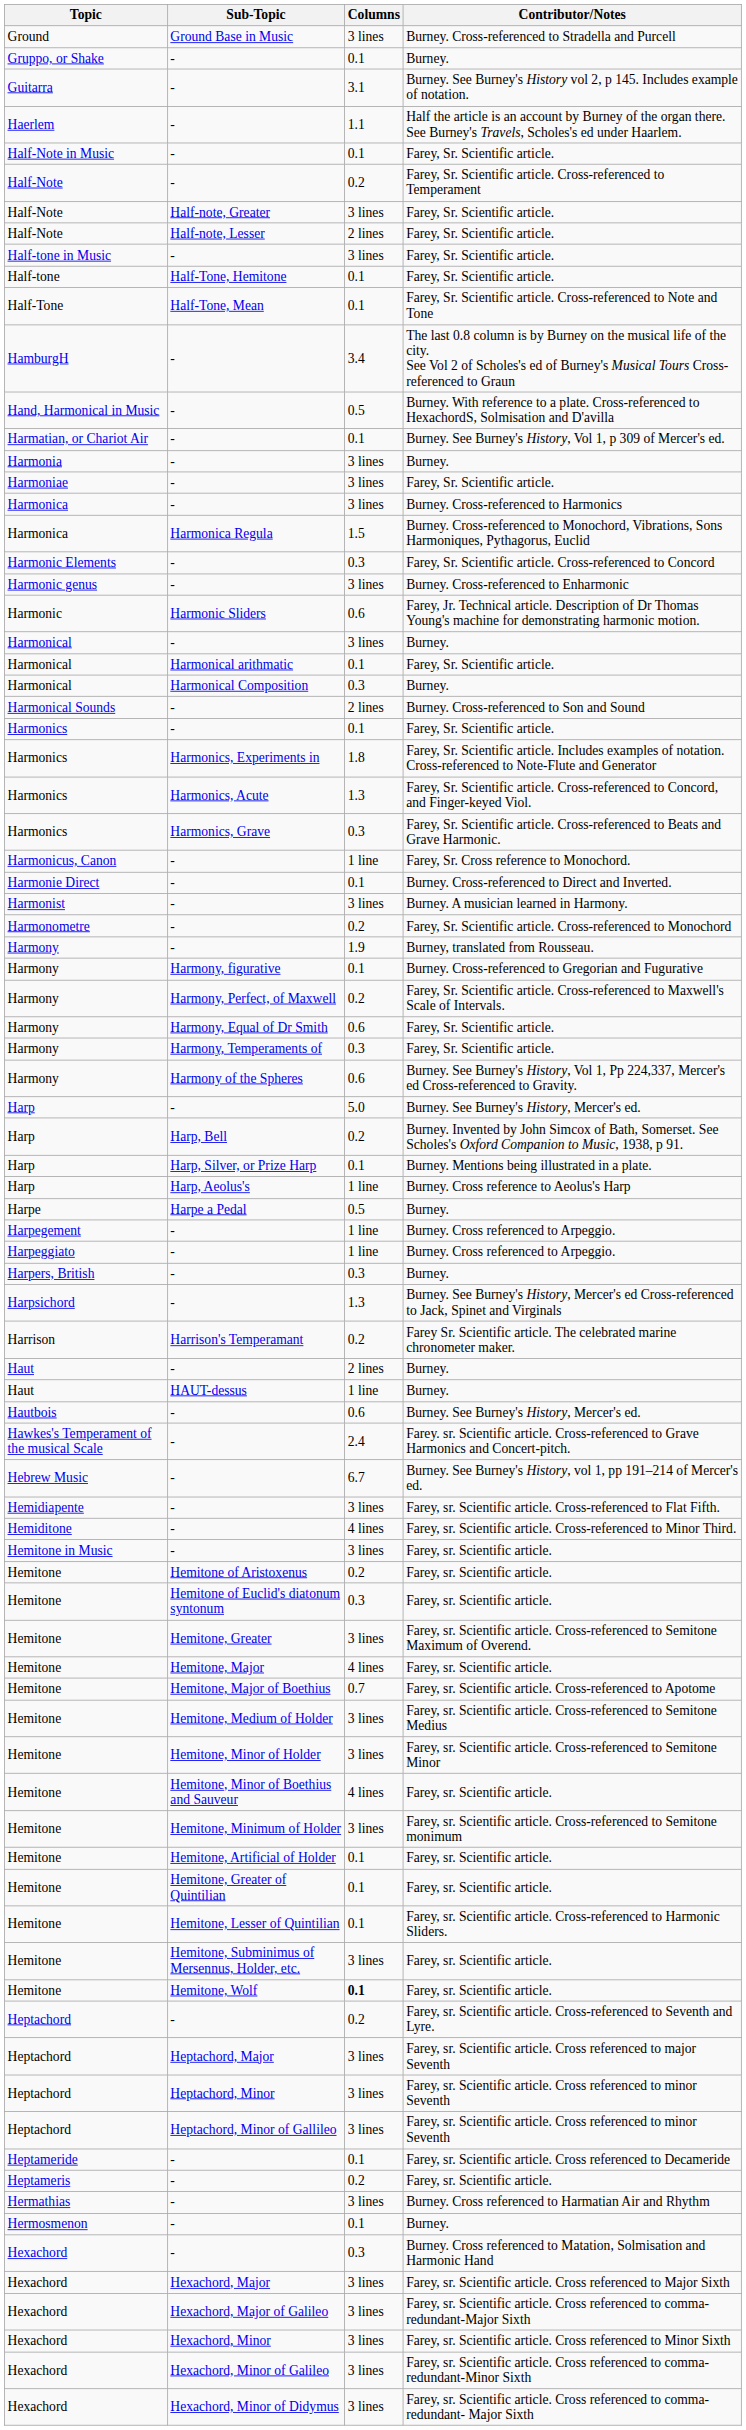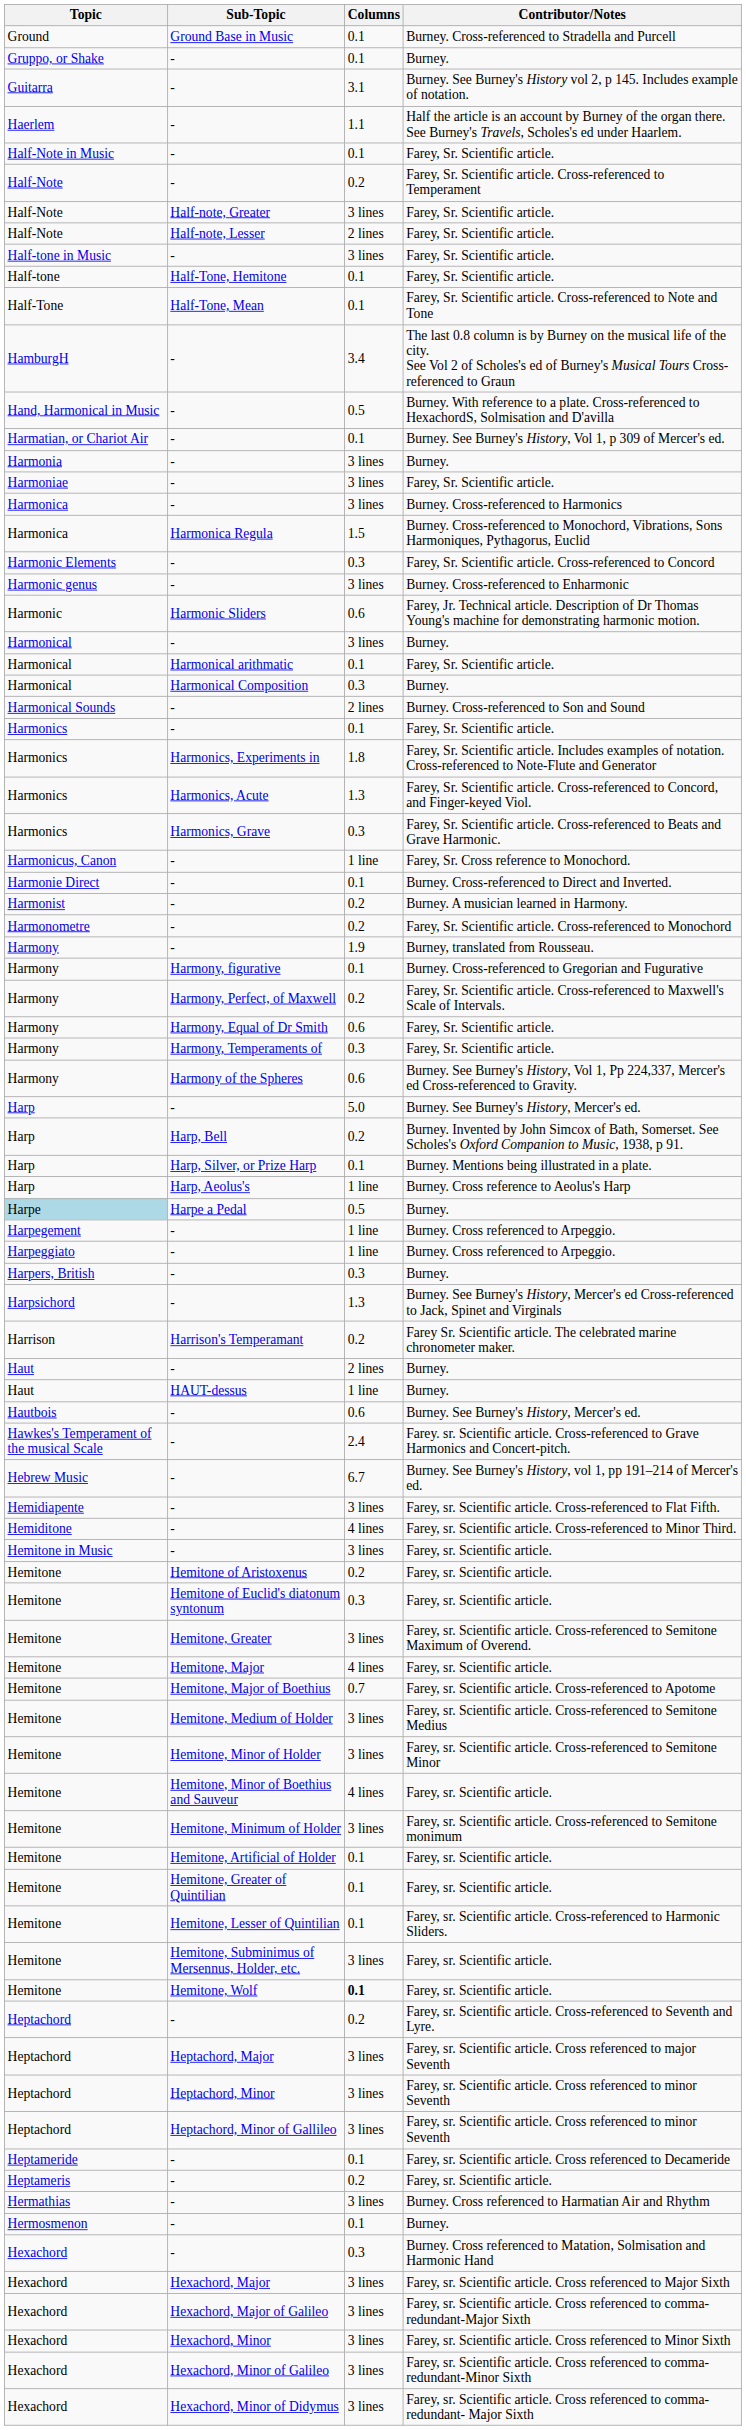 <table class="wikitable">
 <tr>
 <th>Topic</th>
 <th>Sub-Topic</th>
 <th>Columns</th>
 <th>Contributor/Notes</th>
 </tr>
 <tr>
 <td>Ground</td>
 <td><a href='#'>Ground Base in Music</a></td>
-<td>3 lines</td>
+<td>0.1</td>
 <td>Burney. Cross-referenced to Stradella and Purcell</td>
 </tr>
 <tr>
 <td><a href='#'>Gruppo, or Shake</a></td>
 <td>-</td>
 <td>0.1</td>
 <td>Burney.</td>
 </tr>
 <tr>
 <td><a href='#'>Guitarra</a></td>
 <td>-</td>
 <td>3.1</td>
 <td>Burney. See Burney's <em>History</em> vol 2, p 145. Includes example of notation.</td>
 </tr>
 <tr>
 <td><a href='#'>Haerlem</a></td>
 <td>-</td>
 <td>1.1</td>
 <td>Half the article is an account by Burney of the organ there.<br>See Burney's <em>Travels</em>, Scholes's ed under Haarlem.</td>
 </tr>
 <tr>
 <td><a href='#'>Half-Note in Music</a></td>
 <td>-</td>
 <td>0.1</td>
 <td>Farey, Sr. Scientific article.</td>
 </tr>
 <tr>
 <td><a href='#'>Half-Note</a></td>
 <td>-</td>
 <td>0.2</td>
 <td>Farey, Sr. Scientific article. Cross-referenced to Temperament</td>
 </tr>
 <tr>
 <td>Half-Note</td>
 <td><a href='#'>Half-note, Greater</a></td>
 <td>3 lines</td>
 <td>Farey, Sr. Scientific article.</td>
 </tr>
 <tr>
 <td>Half-Note</td>
 <td><a href='#'>Half-note, Lesser</a></td>
 <td>2 lines</td>
 <td>Farey, Sr. Scientific article.</td>
 </tr>
 <tr>
 <td><a href='#'>Half-tone in Music</a></td>
 <td>-</td>
 <td>3 lines</td>
 <td>Farey, Sr. Scientific article.</td>
 </tr>
 <tr>
 <td>Half-tone</td>
 <td><a href='#'>Half-Tone, Hemitone</a></td>
 <td>0.1</td>
 <td>Farey, Sr. Scientific article.</td>
 </tr>
 <tr>
 <td>Half-Tone</td>
 <td><a href='#'>Half-Tone, Mean</a></td>
 <td>0.1</td>
 <td>Farey, Sr. Scientific article. Cross-referenced to Note and Tone</td>
 </tr>
 <tr>
 <td><a href='#'>HamburgH</a></td>
 <td>-</td>
 <td>3.4</td>
 <td>The last 0.8 column is by Burney on the musical life of the city.<br>See Vol 2 of Scholes's ed of Burney's <em>Musical Tours</em> Cross-referenced to Graun</td>
 </tr>
 <tr>
 <td><a href='#'>Hand, Harmonical in Music</a></td>
 <td>-</td>
 <td>0.5</td>
 <td>Burney. With reference to a plate. Cross-referenced to HexachordS, Solmisation and D'avilla</td>
 </tr>
 <tr>
 <td><a href='#'>Harmatian, or Chariot Air</a></td>
 <td>-</td>
 <td>0.1</td>
 <td>Burney. See Burney's <em>History</em>, Vol 1, p 309 of Mercer's ed.</td>
 </tr>
 <tr>
 <td><a href='#'>Harmonia</a></td>
 <td>-</td>
 <td>3 lines</td>
 <td>Burney.</td>
 </tr>
 <tr>
 <td><a href='#'>Harmoniae</a></td>
 <td>-</td>
 <td>3 lines</td>
 <td>Farey, Sr. Scientific article.</td>
 </tr>
 <tr>
 <td><a href='#'>Harmonica</a></td>
 <td>-</td>
 <td>3 lines</td>
 <td>Burney. Cross-referenced to Harmonics</td>
 </tr>
 <tr>
 <td>Harmonica</td>
 <td><a href='#'>Harmonica Regula</a></td>
 <td>1.5</td>
 <td>Burney. Cross-referenced to Monochord, Vibrations, Sons Harmoniques, Pythagorus, Euclid</td>
 </tr>
 <tr>
 <td><a href='#'>Harmonic Elements</a></td>
 <td>-</td>
 <td>0.3</td>
 <td>Farey, Sr. Scientific article. Cross-referenced to Concord</td>
 </tr>
 <tr>
 <td><a href='#'>Harmonic genus</a></td>
 <td>-</td>
 <td>3 lines</td>
 <td>Burney. Cross-referenced to Enharmonic</td>
 </tr>
 <tr>
 <td>Harmonic</td>
 <td><a href='#'>Harmonic Sliders</a></td>
 <td>0.6</td>
 <td>Farey, Jr. Technical article. Description of Dr Thomas Young's machine for demonstrating harmonic motion.</td>
 </tr>
 <tr>
 <td><a href='#'>Harmonical</a></td>
 <td>-</td>
 <td>3 lines</td>
 <td>Burney.</td>
 </tr>
 <tr>
 <td>Harmonical</td>
 <td><a href='#'>Harmonical arithmatic</a></td>
 <td>0.1</td>
 <td>Farey, Sr. Scientific article.</td>
 </tr>
 <tr>
 <td>Harmonical</td>
 <td><a href='#'>Harmonical Composition</a></td>
 <td>0.3</td>
 <td>Burney.</td>
 </tr>
 <tr>
 <td><a href='#'>Harmonical Sounds</a></td>
 <td>-</td>
 <td>2 lines</td>
 <td>Burney. Cross-referenced to Son and Sound</td>
 </tr>
 <tr>
 <td><a href='#'>Harmonics</a></td>
 <td>-</td>
 <td>0.1</td>
 <td>Farey, Sr. Scientific article.</td>
 </tr>
 <tr>
 <td>Harmonics</td>
 <td><a href='#'>Harmonics, Experiments in</a></td>
 <td>1.8</td>
 <td>Farey, Sr. Scientific article. Includes examples of notation. Cross-referenced to Note-Flute and Generator</td>
 </tr>
 <tr>
 <td>Harmonics</td>
 <td><a href='#'>Harmonics, Acute</a></td>
 <td>1.3</td>
 <td>Farey, Sr. Scientific article. Cross-referenced to Concord, and Finger-keyed Viol.</td>
 </tr>
 <tr>
 <td>Harmonics</td>
 <td><a href='#'>Harmonics, Grave</a></td>
 <td>0.3</td>
 <td>Farey, Sr. Scientific article. Cross-referenced to Beats and Grave Harmonic.</td>
 </tr>
 <tr>
 <td><a href='#'>Harmonicus, Canon</a></td>
 <td>-</td>
 <td>1 line</td>
 <td>Farey, Sr. Cross reference to Monochord.</td>
 </tr>
 <tr>
 <td><a href='#'>Harmonie Direct</a></td>
 <td>-</td>
 <td>0.1</td>
 <td>Burney. Cross-referenced to Direct and Inverted.</td>
 </tr>
 <tr>
 <td><a href='#'>Harmonist</a></td>
 <td>-</td>
-<td>3 lines</td>
+<td>0.2</td>
 <td>Burney. A musician learned in Harmony.</td>
 </tr>
 <tr>
 <td><a href='#'>Harmonometre</a></td>
 <td>-</td>
 <td>0.2</td>
 <td>Farey, Sr. Scientific article. Cross-referenced to Monochord</td>
 </tr>
 <tr>
 <td><a href='#'>Harmony</a></td>
 <td>-</td>
 <td>1.9</td>
 <td>Burney, translated from Rousseau.</td>
 </tr>
 <tr>
 <td>Harmony</td>
 <td><a href='#'>Harmony, figurative</a></td>
 <td>0.1</td>
 <td>Burney. Cross-referenced to Gregorian and Fugurative</td>
 </tr>
 <tr>
 <td>Harmony</td>
 <td><a href='#'>Harmony, Perfect, of Maxwell</a></td>
 <td>0.2</td>
 <td>Farey, Sr. Scientific article. Cross-referenced to Maxwell's Scale of Intervals.</td>
 </tr>
 <tr>
 <td>Harmony</td>
 <td><a href='#'>Harmony, Equal of Dr Smith</a></td>
 <td>0.6</td>
 <td>Farey, Sr. Scientific article.</td>
 </tr>
 <tr>
 <td>Harmony</td>
 <td><a href='#'>Harmony, Temperaments of</a></td>
 <td>0.3</td>
 <td>Farey, Sr. Scientific article.</td>
 </tr>
 <tr>
 <td>Harmony</td>
 <td><a href='#'>Harmony of the Spheres</a></td>
 <td>0.6</td>
 <td>Burney. See Burney's <em>History</em>, Vol 1, Pp 224,337, Mercer's ed Cross-referenced to Gravity.</td>
 </tr>
 <tr>
 <td><a href='#'>Harp</a></td>
 <td>-</td>
 <td>5.0</td>
 <td>Burney. See Burney's <em>History</em>, Mercer's ed.</td>
 </tr>
 <tr>
 <td>Harp</td>
 <td><a href='#'>Harp, Bell</a></td>
 <td>0.2</td>
 <td>Burney. Invented by John Simcox of Bath, Somerset. See Scholes's <em>Oxford Companion to Music</em>, 1938, p 91.</td>
 </tr>
 <tr>
 <td>Harp</td>
 <td><a href='#'>Harp, Silver, or Prize Harp</a></td>
 <td>0.1</td>
 <td>Burney. Mentions being illustrated in a plate.</td>
 </tr>
 <tr>
 <td>Harp</td>
 <td><a href='#'>Harp, Aeolus's</a></td>
 <td>1 line</td>
 <td>Burney. Cross reference to Aeolus's Harp</td>
 </tr>
 <tr>
-<td>Harpe</td>
+<td style="background: lightblue;">Harpe</td>
 <td><a href='#'>Harpe a Pedal</a></td>
 <td>0.5</td>
 <td>Burney.</td>
 </tr>
 <tr>
 <td><a href='#'>Harpegement</a></td>
 <td>-</td>
 <td>1 line</td>
 <td>Burney. Cross referenced to Arpeggio.</td>
 </tr>
 <tr>
 <td><a href='#'>Harpeggiato</a></td>
 <td>-</td>
 <td>1 line</td>
 <td>Burney. Cross referenced to Arpeggio.</td>
 </tr>
 <tr>
 <td><a href='#'>Harpers, British</a></td>
 <td>-</td>
 <td>0.3</td>
 <td>Burney.</td>
 </tr>
 <tr>
 <td><a href='#'>Harpsichord</a></td>
 <td>-</td>
 <td>1.3</td>
 <td>Burney. See Burney's <em>History</em>, Mercer's ed Cross-referenced to Jack, Spinet and Virginals</td>
 </tr>
 <tr>
 <td>Harrison</td>
 <td><a href='#'>Harrison's Temperamant</a></td>
 <td>0.2</td>
 <td>Farey Sr. Scientific article. The celebrated marine chronometer maker.</td>
 </tr>
 <tr>
 <td><a href='#'>Haut</a></td>
 <td>-</td>
 <td>2 lines</td>
 <td>Burney.</td>
 </tr>
 <tr>
 <td>Haut</td>
 <td><a href='#'>HAUT-dessus</a></td>
 <td>1 line</td>
 <td>Burney.</td>
 </tr>
 <tr>
 <td><a href='#'>Hautbois</a></td>
 <td>-</td>
 <td>0.6</td>
 <td>Burney. See Burney's <em>History</em>, Mercer's ed.</td>
 </tr>
 <tr>
 <td><a href='#'>Hawkes's Temperament of the musical Scale</a></td>
 <td>-</td>
 <td>2.4</td>
 <td>Farey. sr. Scientific article. Cross-referenced to Grave Harmonics and Concert-pitch.</td>
 </tr>
 <tr>
 <td><a href='#'>Hebrew Music</a></td>
 <td>-</td>
 <td>6.7</td>
 <td>Burney. See Burney's <em>History</em>, vol 1, pp 191–214 of Mercer's ed.</td>
 </tr>
 <tr>
 <td><a href='#'>Hemidiapente</a></td>
 <td>-</td>
 <td>3 lines</td>
 <td>Farey, sr. Scientific article. Cross-referenced to Flat Fifth.</td>
 </tr>
 <tr>
 <td><a href='#'>Hemiditone</a></td>
 <td>-</td>
 <td>4 lines</td>
 <td>Farey, sr. Scientific article. Cross-referenced to Minor Third.</td>
 </tr>
 <tr>
 <td><a href='#'>Hemitone in Music</a></td>
 <td>-</td>
 <td>3 lines</td>
 <td>Farey, sr. Scientific article.</td>
 </tr>
 <tr>
 <td>Hemitone</td>
 <td><a href='#'>Hemitone of Aristoxenus</a></td>
 <td>0.2</td>
 <td>Farey, sr. Scientific article.</td>
 </tr>
 <tr>
 <td>Hemitone</td>
 <td><a href='#'>Hemitone of Euclid's diatonum syntonum</a></td>
 <td>0.3</td>
 <td>Farey, sr. Scientific article.</td>
 </tr>
 <tr>
 <td>Hemitone</td>
 <td><a href='#'>Hemitone, Greater</a></td>
 <td>3 lines</td>
 <td>Farey, sr. Scientific article. Cross-referenced to Semitone Maximum of Overend.</td>
 </tr>
 <tr>
 <td>Hemitone</td>
 <td><a href='#'>Hemitone, Major</a></td>
 <td>4 lines</td>
 <td>Farey, sr. Scientific article.</td>
 </tr>
 <tr>
 <td>Hemitone</td>
 <td><a href='#'>Hemitone, Major of Boethius</a></td>
 <td>0.7</td>
 <td>Farey, sr. Scientific article. Cross-referenced to Apotome</td>
 </tr>
 <tr>
 <td>Hemitone</td>
 <td><a href='#'>Hemitone, Medium of Holder</a></td>
 <td>3 lines</td>
 <td>Farey, sr. Scientific article. Cross-referenced to Semitone Medius</td>
 </tr>
 <tr>
 <td>Hemitone</td>
 <td><a href='#'>Hemitone, Minor of Holder</a></td>
 <td>3 lines</td>
 <td>Farey, sr. Scientific article. Cross-referenced to Semitone Minor</td>
 </tr>
 <tr>
 <td>Hemitone</td>
 <td><a href='#'>Hemitone, Minor of Boethius and Sauveur</a></td>
 <td>4 lines</td>
 <td>Farey, sr. Scientific article.</td>
 </tr>
 <tr>
 <td>Hemitone</td>
 <td><a href='#'>Hemitone, Minimum of Holder</a></td>
 <td>3 lines</td>
 <td>Farey, sr. Scientific article. Cross-referenced to Semitone monimum</td>
 </tr>
 <tr>
 <td>Hemitone</td>
 <td><a href='#'>Hemitone, Artificial of Holder</a></td>
 <td>0.1</td>
 <td>Farey, sr. Scientific article.</td>
 </tr>
 <tr>
 <td>Hemitone</td>
 <td><a href='#'>Hemitone, Greater of Quintilian</a></td>
 <td>0.1</td>
 <td>Farey, sr. Scientific article.</td>
 </tr>
 <tr>
 <td>Hemitone</td>
 <td><a href='#'>Hemitone, Lesser of Quintilian</a></td>
 <td>0.1</td>
 <td>Farey, sr. Scientific article. Cross-referenced to Harmonic Sliders.</td>
 </tr>
 <tr>
 <td>Hemitone</td>
 <td><a href='#'>Hemitone, Subminimus of Mersennus, Holder, etc.</a></td>
 <td>3 lines</td>
 <td>Farey, sr. Scientific article.</td>
 </tr>
 <tr>
 <td>Hemitone</td>
 <td><a href='#'>Hemitone, Wolf</a></td>
 <td><strong>0.1</strong></td>
 <td>Farey, sr. Scientific article.</td>
 </tr>
 <tr>
 <td><a href='#'>Heptachord</a></td>
 <td>-</td>
 <td>0.2</td>
 <td>Farey, sr. Scientific article. Cross-referenced to Seventh and Lyre.</td>
 </tr>
 <tr>
 <td>Heptachord</td>
 <td><a href='#'>Heptachord, Major</a></td>
 <td>3 lines</td>
 <td>Farey, sr. Scientific article. Cross referenced to major Seventh</td>
 </tr>
 <tr>
 <td>Heptachord</td>
 <td><a href='#'>Heptachord, Minor</a></td>
 <td>3 lines</td>
 <td>Farey, sr. Scientific article. Cross referenced to minor Seventh</td>
 </tr>
 <tr>
 <td>Heptachord</td>
 <td><a href='#'>Heptachord, Minor of Gallileo</a></td>
 <td>3 lines</td>
 <td>Farey, sr. Scientific article. Cross referenced to minor Seventh</td>
 </tr>
 <tr>
 <td><a href='#'>Heptameride</a></td>
 <td>-</td>
 <td>0.1</td>
 <td>Farey, sr. Scientific article. Cross referenced to Decameride</td>
 </tr>
 <tr>
 <td><a href='#'>Heptameris</a></td>
 <td>-</td>
 <td>0.2</td>
 <td>Farey, sr. Scientific article.</td>
 </tr>
 <tr>
 <td><a href='#'>Hermathias</a></td>
 <td>-</td>
 <td>3 lines</td>
 <td>Burney. Cross referenced to Harmatian Air and Rhythm</td>
 </tr>
 <tr>
 <td><a href='#'>Hermosmenon</a></td>
 <td>-</td>
 <td>0.1</td>
 <td>Burney.</td>
 </tr>
 <tr>
 <td><a href='#'>Hexachord</a></td>
 <td>-</td>
 <td>0.3</td>
 <td>Burney. Cross referenced to Matation, Solmisation and Harmonic Hand</td>
 </tr>
 <tr>
 <td>Hexachord</td>
 <td><a href='#'>Hexachord, Major</a></td>
 <td>3 lines</td>
 <td>Farey, sr. Scientific article. Cross referenced to Major Sixth</td>
 </tr>
 <tr>
 <td>Hexachord</td>
 <td><a href='#'>Hexachord, Major of Galileo</a></td>
 <td>3 lines</td>
 <td>Farey, sr. Scientific article. Cross referenced to comma-redundant-Major Sixth</td>
 </tr>
 <tr>
 <td>Hexachord</td>
 <td><a href='#'>Hexachord, Minor</a></td>
 <td>3 lines</td>
 <td>Farey, sr. Scientific article. Cross referenced to Minor Sixth</td>
 </tr>
 <tr>
 <td>Hexachord</td>
 <td><a href='#'>Hexachord, Minor of Galileo</a></td>
 <td>3 lines</td>
 <td>Farey, sr. Scientific article. Cross referenced to comma-redundant-Minor Sixth</td>
 </tr>
 <tr>
 <td>Hexachord</td>
 <td><a href='#'>Hexachord, Minor of Didymus</a></td>
 <td>3 lines</td>
 <td>Farey, sr. Scientific article. Cross referenced to comma-redundant- Major Sixth</td>
 </tr>
 </table>
